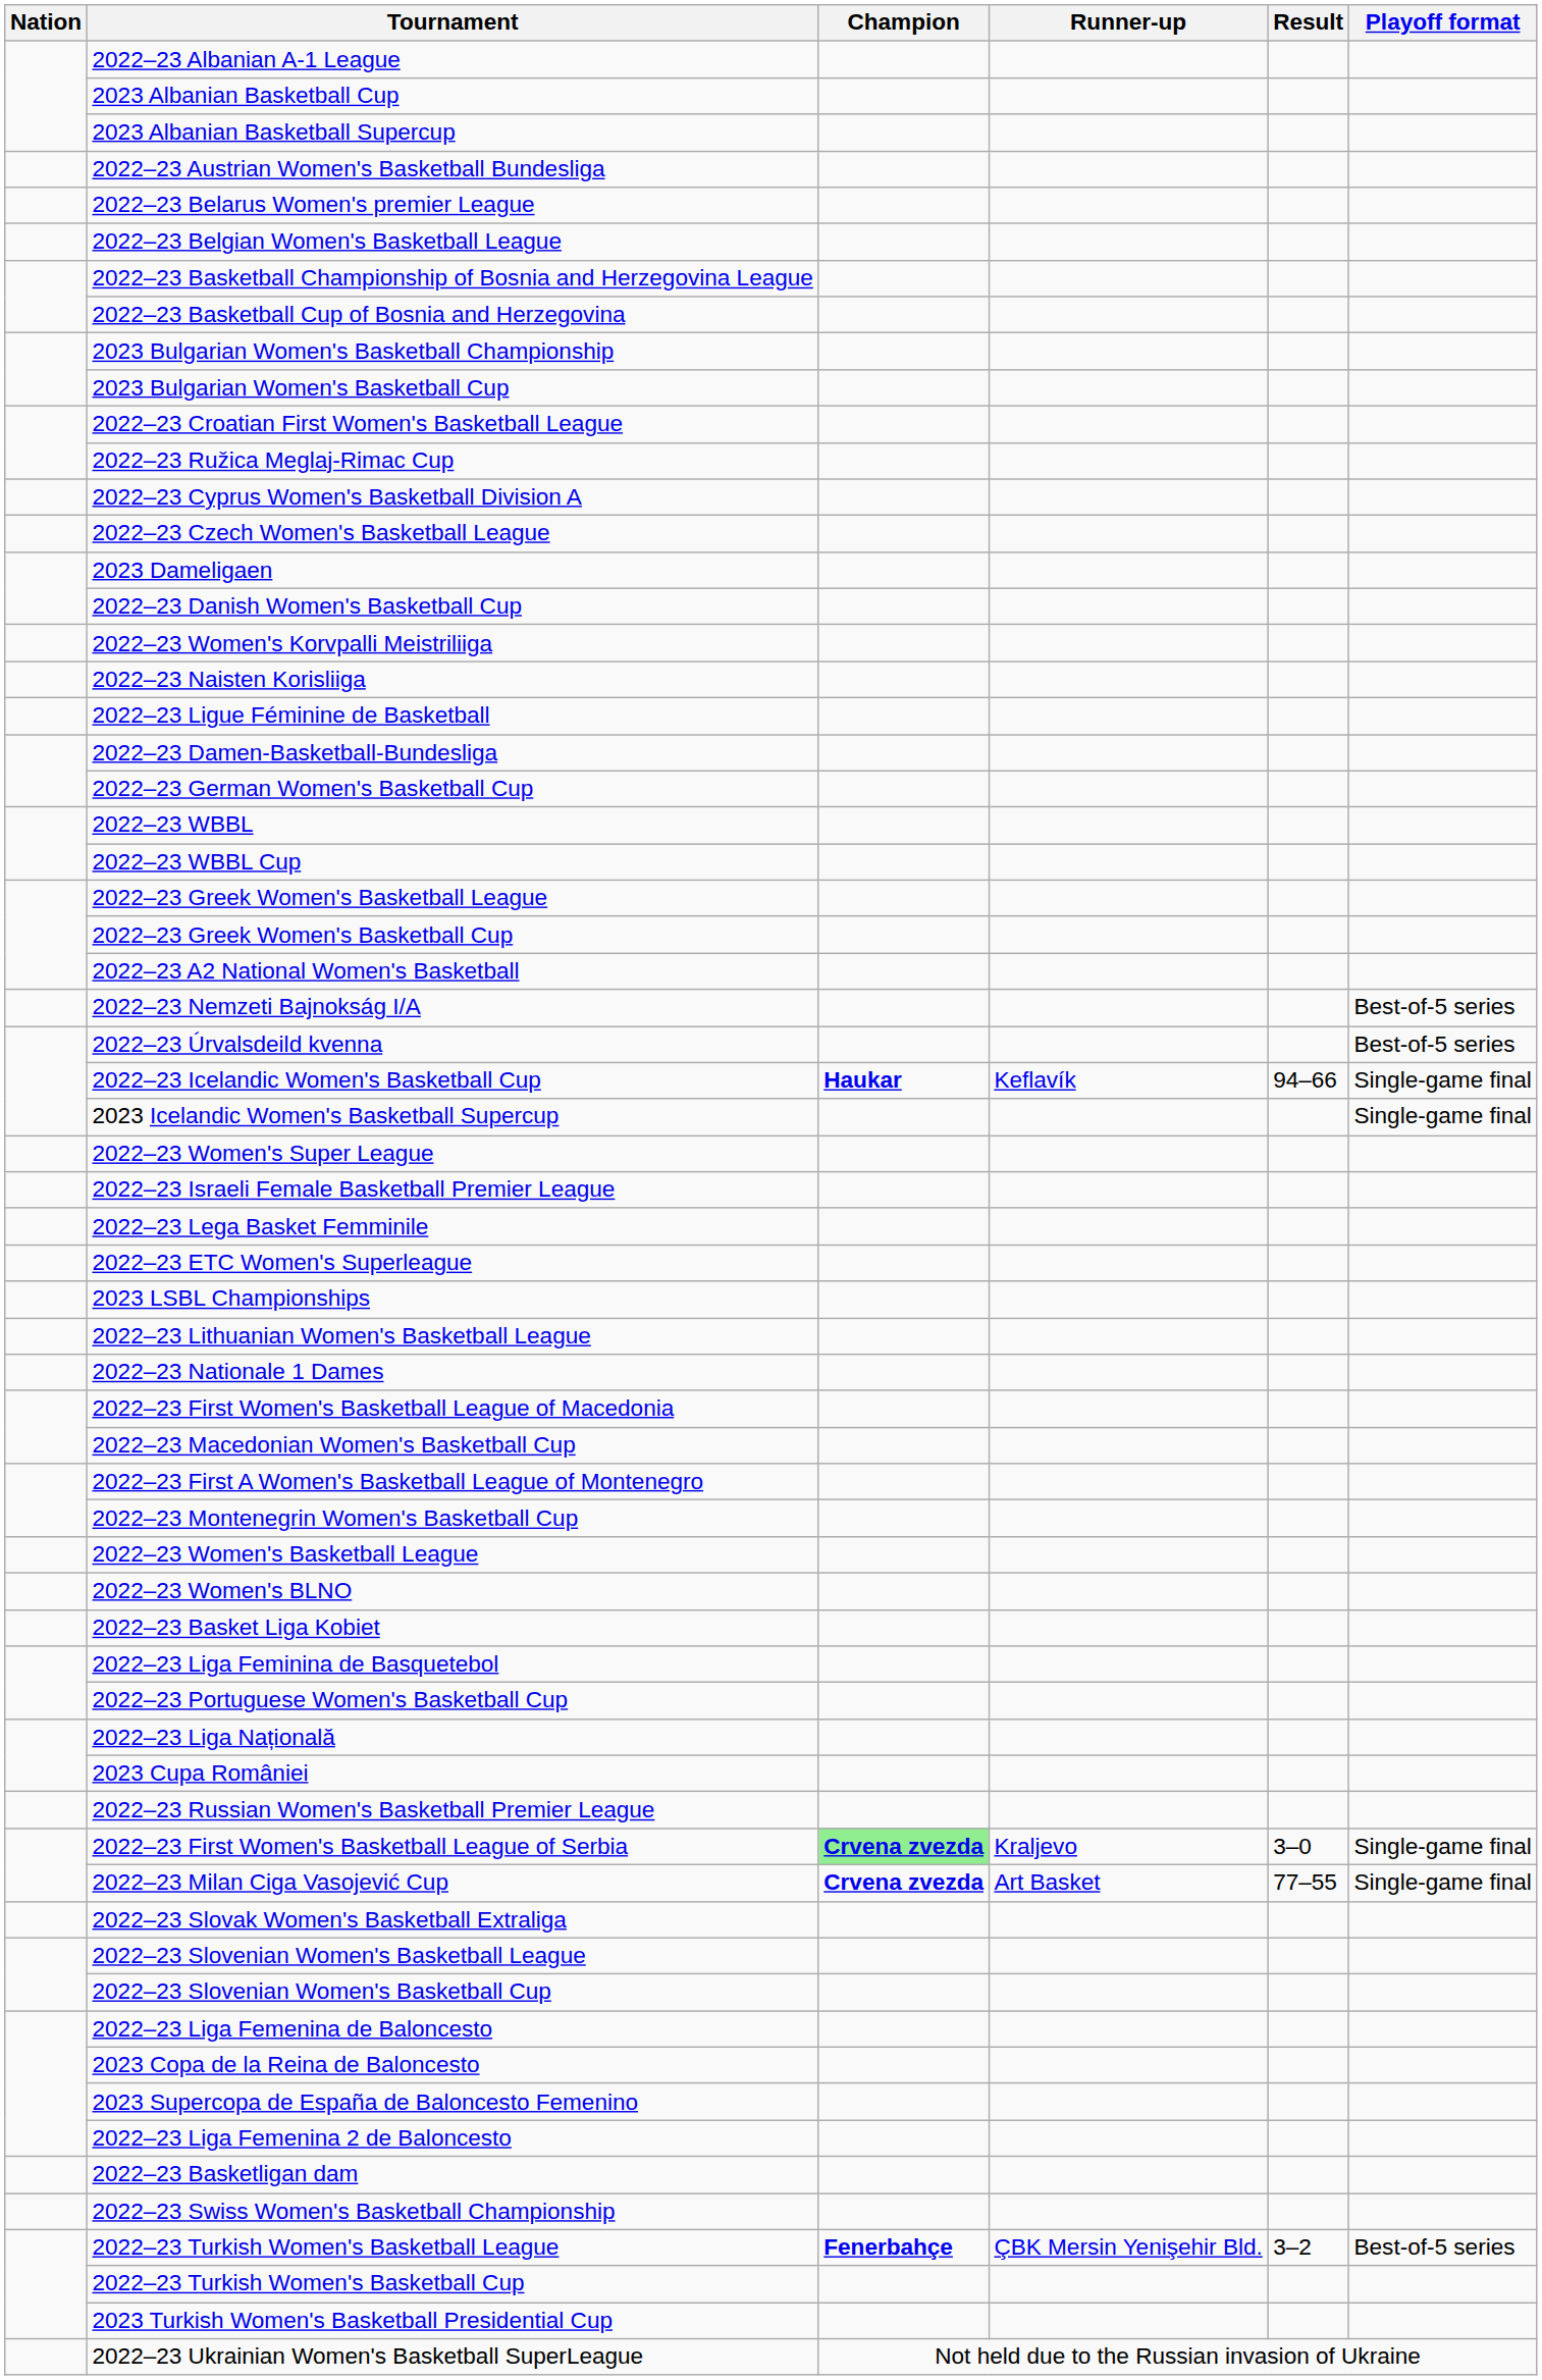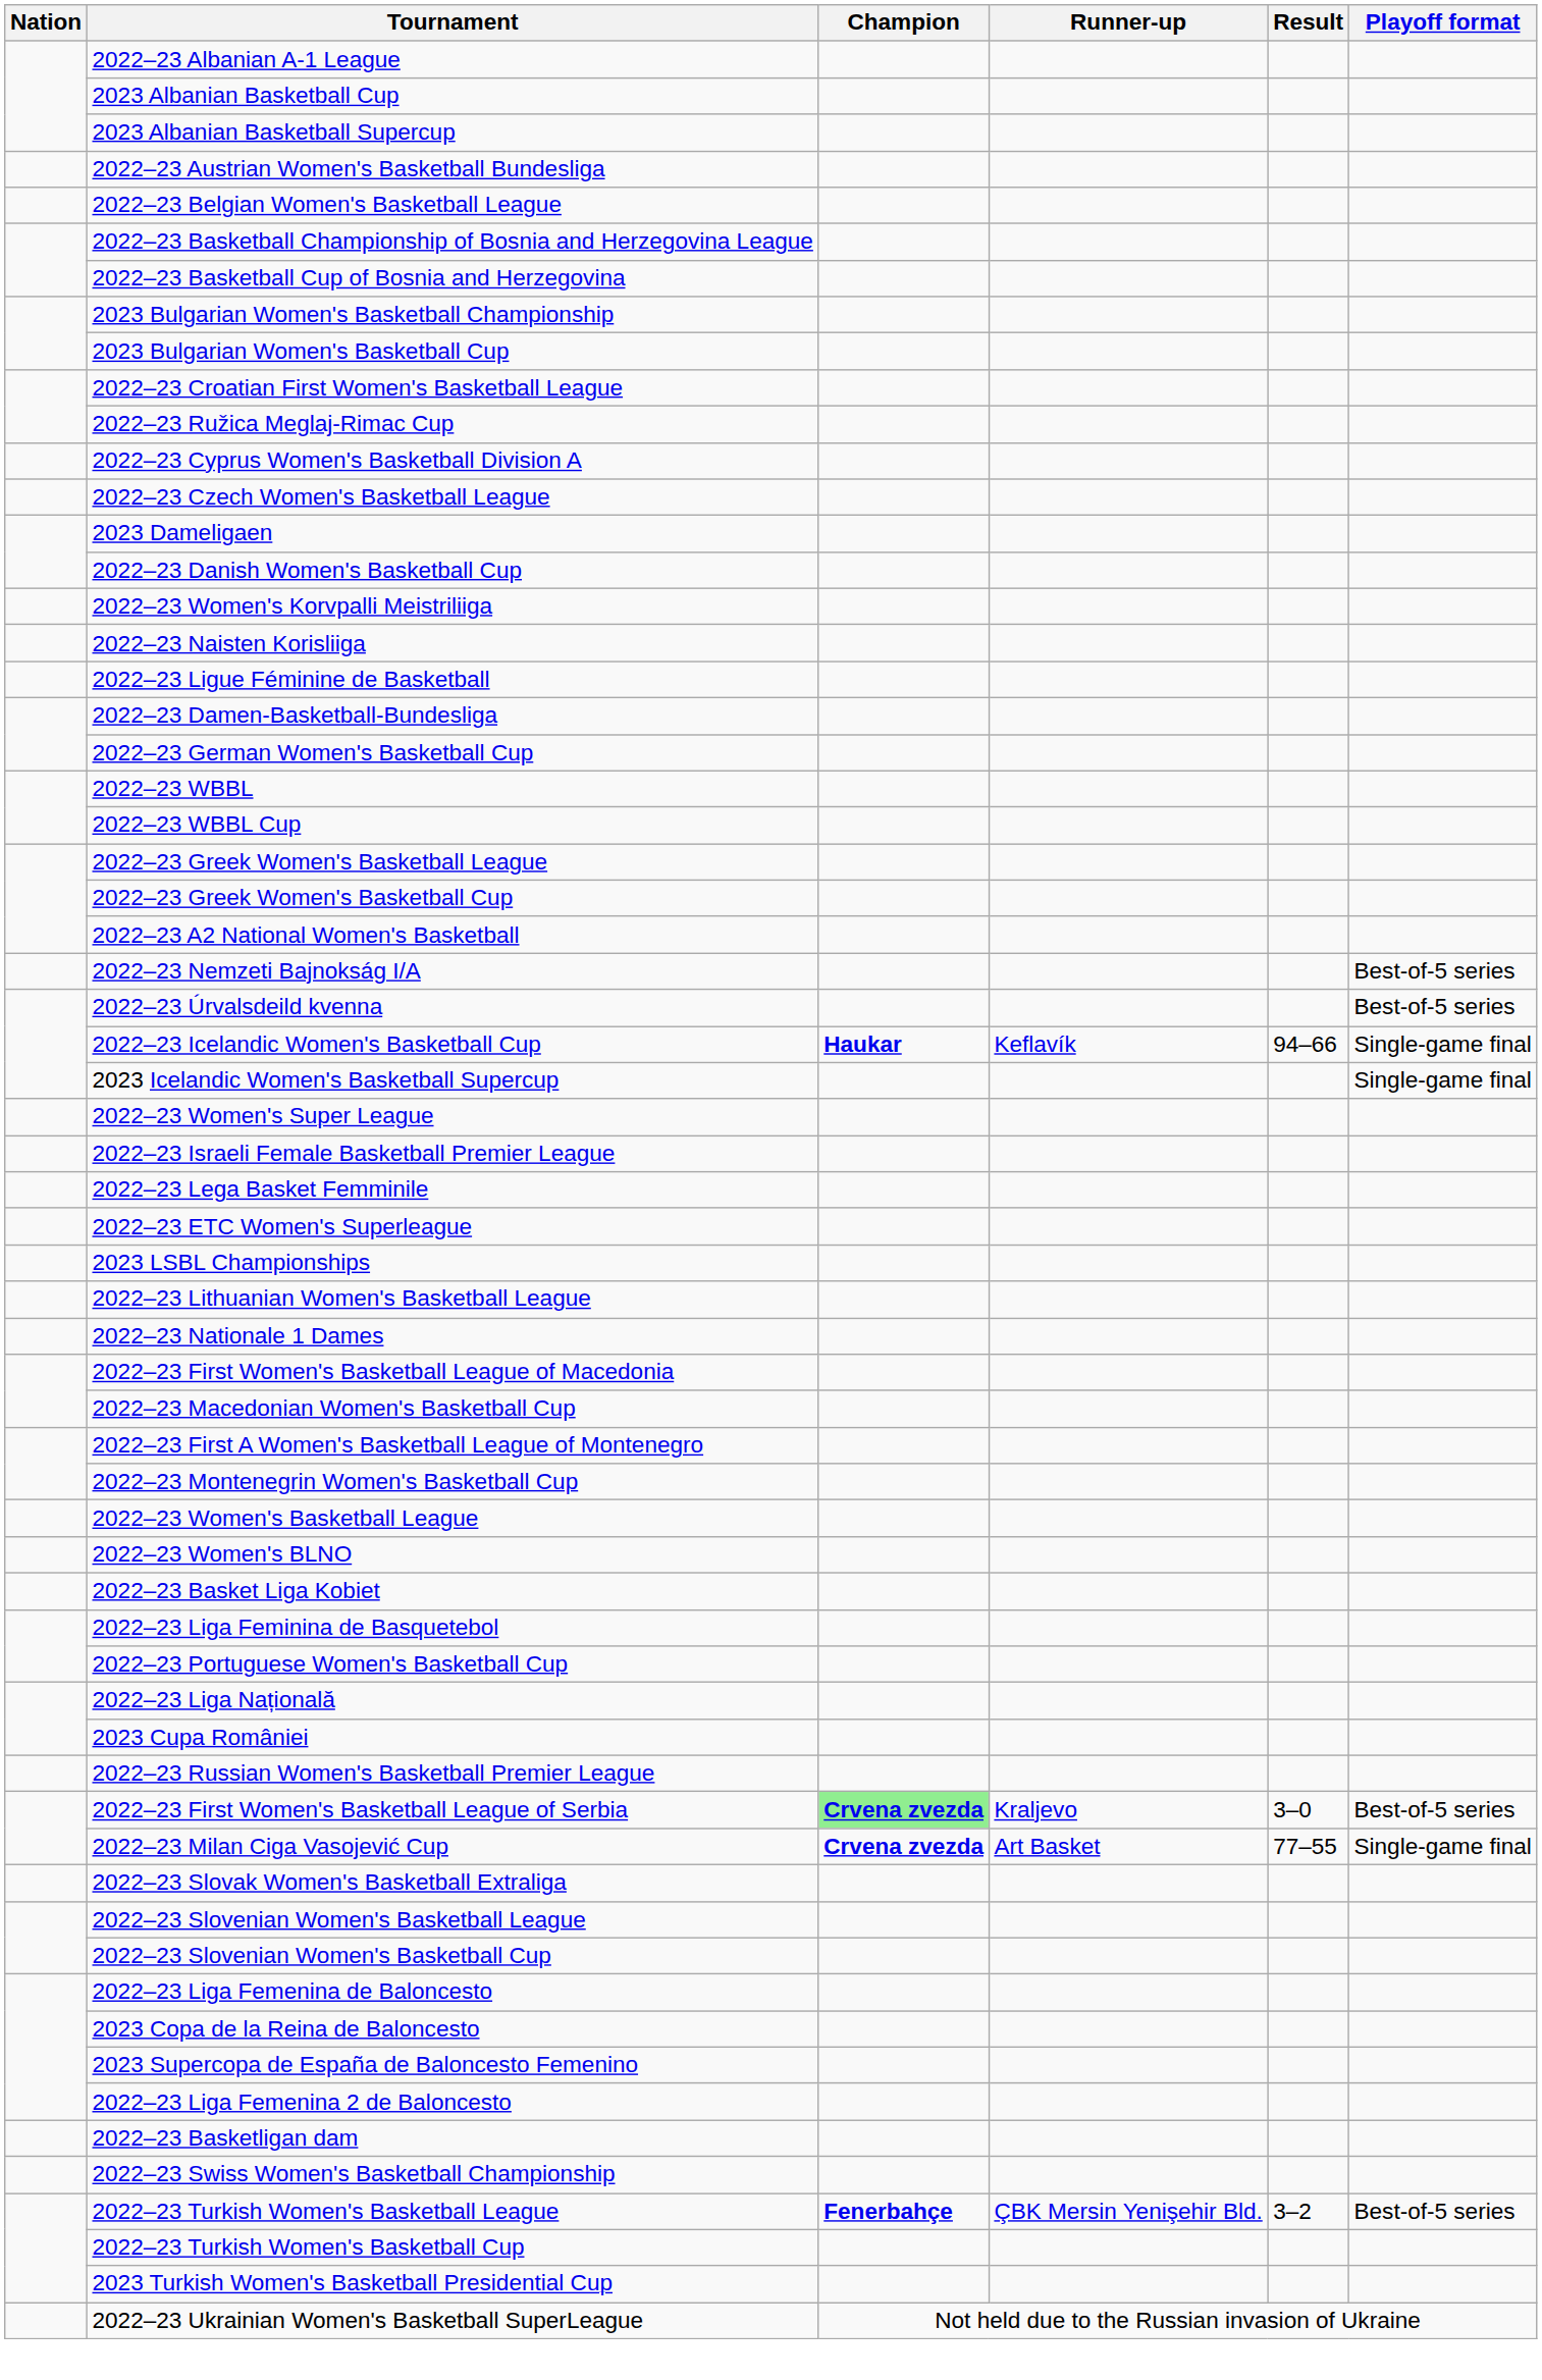 <table class="wikitable">
 <tr>
 <th>Nation</th>
 <th>Tournament</th>
 <th>Champion</th>
 <th>Runner-up</th>
 <th>Result</th>
 <th><a href='#'>Playoff format</a></th>
 </tr>
 <tr>
 <td rowspan="3"></td>
 <td><a href='#'>2022–23 Albanian A-1 League</a></td>
 <td></td>
 <td></td>
 <td></td>
 <td></td>
 </tr>
 <tr>
 <td><a href='#'>2023 Albanian Basketball Cup</a></td>
 <td></td>
 <td></td>
 <td></td>
 <td></td>
 </tr>
 <tr>
 <td><a href='#'>2023 Albanian Basketball Supercup</a></td>
 <td></td>
 <td></td>
 <td></td>
 <td></td>
 </tr>
 <tr>
 <td></td>
 <td><a href='#'>2022–23 Austrian Women's Basketball Bundesliga</a></td>
-<td></td>
-<td></td>
-<td></td>
-<td></td>
-</tr>
-<tr>
-<td></td>
-<td><a href='#'>2022–23 Belarus Women's premier League</a></td>
 <td></td>
 <td></td>
 <td></td>
 <td></td>
 </tr>
 <tr>
 <td></td>
 <td><a href='#'>2022–23 Belgian Women's Basketball League</a></td>
 <td></td>
 <td></td>
 <td></td>
 <td></td>
 </tr>
 <tr>
 <td rowspan="2"></td>
 <td><a href='#'>2022–23 Basketball Championship of Bosnia and Herzegovina League</a></td>
 <td></td>
 <td></td>
 <td></td>
 <td></td>
 </tr>
 <tr>
 <td><a href='#'>2022–23 Basketball Cup of Bosnia and Herzegovina</a></td>
 <td></td>
 <td></td>
 <td></td>
 <td></td>
 </tr>
 <tr>
 <td rowspan="2"></td>
 <td><a href='#'>2023 Bulgarian Women's Basketball Championship</a></td>
 <td></td>
 <td></td>
 <td></td>
 <td></td>
 </tr>
 <tr>
 <td><a href='#'>2023 Bulgarian Women's Basketball Cup</a></td>
 <td></td>
 <td></td>
 <td></td>
 <td></td>
 </tr>
 <tr>
 <td rowspan="2"></td>
 <td><a href='#'>2022–23 Croatian First Women's Basketball League</a></td>
 <td></td>
 <td></td>
 <td></td>
 <td></td>
 </tr>
 <tr>
 <td><a href='#'>2022–23 Ružica Meglaj-Rimac Cup</a></td>
 <td></td>
 <td></td>
 <td></td>
 <td></td>
 </tr>
 <tr>
 <td></td>
 <td><a href='#'>2022–23 Cyprus Women's Basketball Division A</a></td>
 <td></td>
 <td></td>
 <td></td>
 <td></td>
 </tr>
 <tr>
 <td></td>
 <td><a href='#'>2022–23 Czech Women's Basketball League</a></td>
 <td></td>
 <td></td>
 <td></td>
 <td></td>
 </tr>
 <tr>
 <td rowspan="2"></td>
 <td><a href='#'>2023 Dameligaen</a></td>
 <td></td>
 <td></td>
 <td></td>
 <td></td>
 </tr>
 <tr>
 <td><a href='#'>2022–23 Danish Women's Basketball Cup</a></td>
 <td></td>
 <td></td>
 <td></td>
 <td></td>
 </tr>
 <tr>
 <td></td>
 <td><a href='#'>2022–23 Women's Korvpalli Meistriliiga</a></td>
 <td></td>
 <td></td>
 <td></td>
 <td></td>
 </tr>
 <tr>
 <td></td>
 <td><a href='#'>2022–23 Naisten Korisliiga</a></td>
 <td></td>
 <td></td>
 <td></td>
 <td></td>
 </tr>
 <tr>
 <td></td>
 <td><a href='#'>2022–23 Ligue Féminine de Basketball</a></td>
 <td></td>
 <td></td>
 <td></td>
 <td></td>
 </tr>
 <tr>
 <td rowspan="2"></td>
 <td><a href='#'>2022–23 Damen-Basketball-Bundesliga</a></td>
 <td></td>
 <td></td>
 <td></td>
 <td></td>
 </tr>
 <tr>
 <td><a href='#'>2022–23 German Women's Basketball Cup</a></td>
 <td></td>
 <td></td>
 <td></td>
 <td></td>
 </tr>
 <tr>
 <td rowspan="2"></td>
 <td><a href='#'>2022–23 WBBL</a></td>
 <td></td>
 <td></td>
 <td></td>
 <td></td>
 </tr>
 <tr>
 <td><a href='#'>2022–23 WBBL Cup</a></td>
 <td></td>
 <td></td>
 <td></td>
 <td></td>
 </tr>
 <tr>
 <td rowspan=3></td>
 <td><a href='#'>2022–23 Greek Women's Basketball League</a></td>
 <td></td>
 <td></td>
 <td></td>
 <td></td>
 </tr>
 <tr>
 <td><a href='#'>2022–23 Greek Women's Basketball Cup</a></td>
 <td></td>
 <td></td>
 <td></td>
 <td></td>
 </tr>
 <tr>
 <td><a href='#'>2022–23 A2 National Women's Basketball</a></td>
 <td></td>
 <td></td>
 <td></td>
 <td></td>
 </tr>
 <tr>
 <td></td>
 <td><a href='#'>2022–23 Nemzeti Bajnokság I/A</a></td>
 <td></td>
 <td></td>
 <td></td>
 <td>Best-of-5 series</td>
 </tr>
 <tr>
 <td rowspan=3></td>
 <td><a href='#'>2022–23 Úrvalsdeild kvenna</a></td>
 <td></td>
 <td></td>
 <td></td>
 <td>Best-of-5 series</td>
 </tr>
 <tr>
 <td><a href='#'>2022–23 Icelandic Women's Basketball Cup</a></td>
 <td><strong><a href='#'>Haukar</a></strong></td>
 <td><a href='#'>Keflavík</a></td>
 <td>94–66</td>
 <td>Single-game final</td>
 </tr>
 <tr>
 <td>2023 <a href='#'>Icelandic Women's Basketball Supercup</a></td>
 <td></td>
 <td></td>
 <td></td>
 <td>Single-game final</td>
 </tr>
 <tr>
 <td></td>
 <td><a href='#'>2022–23 Women's Super League</a></td>
 <td></td>
 <td></td>
 <td></td>
 <td></td>
 </tr>
 <tr>
 <td></td>
 <td><a href='#'>2022–23 Israeli Female Basketball Premier League</a></td>
 <td></td>
 <td></td>
 <td></td>
 <td></td>
 </tr>
 <tr>
 <td></td>
 <td><a href='#'>2022–23 Lega Basket Femminile</a></td>
 <td></td>
 <td></td>
 <td></td>
 <td></td>
 </tr>
 <tr>
 <td></td>
 <td><a href='#'>2022–23 ETC Women's Superleague</a></td>
 <td></td>
 <td></td>
 <td></td>
 <td></td>
 </tr>
 <tr>
 <td></td>
 <td><a href='#'>2023 LSBL Championships</a></td>
 <td></td>
 <td></td>
 <td></td>
 <td></td>
 </tr>
 <tr>
 <td></td>
 <td><a href='#'>2022–23 Lithuanian Women's Basketball League</a></td>
 <td></td>
 <td></td>
 <td></td>
 <td></td>
 </tr>
 <tr>
 <td></td>
 <td><a href='#'>2022–23 Nationale 1 Dames</a></td>
 <td></td>
 <td></td>
 <td></td>
 <td></td>
 </tr>
 <tr>
 <td rowspan="2"></td>
 <td><a href='#'>2022–23 First Women's Basketball League of Macedonia</a></td>
 <td></td>
 <td></td>
 <td></td>
 <td></td>
 </tr>
 <tr>
 <td><a href='#'>2022–23 Macedonian Women's Basketball Cup</a></td>
 <td></td>
 <td></td>
 <td></td>
 <td></td>
 </tr>
 <tr>
 <td rowspan="2"></td>
 <td><a href='#'>2022–23 First A Women's Basketball League of Montenegro</a></td>
 <td></td>
 <td></td>
 <td></td>
 <td></td>
 </tr>
 <tr>
 <td><a href='#'>2022–23 Montenegrin Women's Basketball Cup</a></td>
 <td></td>
 <td></td>
 <td></td>
 <td></td>
 </tr>
 <tr>
 <td></td>
 <td><a href='#'>2022–23 Women's Basketball League</a></td>
 <td></td>
 <td></td>
 <td></td>
 <td></td>
 </tr>
 <tr>
 <td></td>
 <td><a href='#'>2022–23 Women's BLNO</a></td>
 <td></td>
 <td></td>
 <td></td>
 <td></td>
 </tr>
 <tr>
 <td></td>
 <td><a href='#'>2022–23 Basket Liga Kobiet</a></td>
 <td></td>
 <td></td>
 <td></td>
 <td></td>
 </tr>
 <tr>
 <td rowspan="2"></td>
 <td><a href='#'>2022–23 Liga Feminina de Basquetebol</a></td>
 <td></td>
 <td></td>
 <td></td>
 <td></td>
 </tr>
 <tr>
 <td><a href='#'>2022–23 Portuguese Women's Basketball Cup</a></td>
 <td></td>
 <td></td>
 <td></td>
 <td></td>
 </tr>
 <tr>
 <td rowspan="2"></td>
 <td><a href='#'>2022–23 Liga Națională</a></td>
 <td></td>
 <td></td>
 <td></td>
 <td></td>
 </tr>
 <tr>
 <td><a href='#'>2023 Cupa României</a></td>
 <td></td>
 <td></td>
 <td></td>
 <td></td>
 </tr>
 <tr>
 <td></td>
 <td><a href='#'>2022–23 Russian Women's Basketball Premier League</a></td>
 <td></td>
 <td></td>
 <td></td>
 <td></td>
 </tr>
 <tr>
 <td rowspan=2></td>
 <td><a href='#'>2022–23 First Women's Basketball League of Serbia</a></td>
 <td style="background: lightgreen;"><strong><a href='#'>Crvena zvezda</a></strong></td>
 <td><a href='#'>Kraljevo</a></td>
 <td>3–0</td>
-<td>Single-game final</td>
+<td>Best-of-5 series</td>
 </tr>
 <tr>
 <td><a href='#'>2022–23 Milan Ciga Vasojević Cup</a></td>
 <td><strong><a href='#'>Crvena zvezda</a></strong></td>
 <td><a href='#'>Art Basket</a></td>
 <td>77–55</td>
 <td>Single-game final</td>
 </tr>
 <tr>
 <td></td>
 <td><a href='#'>2022–23 Slovak Women's Basketball Extraliga</a></td>
 <td></td>
 <td></td>
 <td></td>
 <td></td>
 </tr>
 <tr>
 <td rowspan=2></td>
 <td><a href='#'>2022–23 Slovenian Women's Basketball League</a></td>
 <td></td>
 <td></td>
 <td></td>
 <td></td>
 </tr>
 <tr>
 <td><a href='#'>2022–23 Slovenian Women's Basketball Cup</a></td>
 <td></td>
 <td></td>
 <td></td>
 <td></td>
 </tr>
 <tr>
 <td rowspan=4></td>
 <td><a href='#'>2022–23 Liga Femenina de Baloncesto</a></td>
 <td></td>
 <td></td>
 <td></td>
 <td></td>
 </tr>
 <tr>
 <td><a href='#'>2023 Copa de la Reina de Baloncesto</a></td>
 <td></td>
 <td></td>
 <td></td>
 <td></td>
 </tr>
 <tr>
 <td><a href='#'>2023 Supercopa de España de Baloncesto Femenino</a></td>
 <td></td>
 <td></td>
 <td></td>
 <td></td>
 </tr>
 <tr>
 <td><a href='#'>2022–23 Liga Femenina 2 de Baloncesto</a></td>
 <td></td>
 <td></td>
 <td></td>
 <td></td>
 </tr>
 <tr>
 <td></td>
 <td><a href='#'>2022–23 Basketligan dam</a></td>
 <td></td>
 <td></td>
 <td></td>
 <td></td>
 </tr>
 <tr>
 <td></td>
 <td><a href='#'>2022–23 Swiss Women's Basketball Championship</a></td>
 <td></td>
 <td></td>
 <td></td>
 <td></td>
 </tr>
 <tr>
 <td rowspan=3></td>
 <td><a href='#'>2022–23 Turkish Women's Basketball League</a></td>
 <td><strong><a href='#'>Fenerbahçe</a></strong></td>
 <td><a href='#'>ÇBK Mersin Yenişehir Bld.</a></td>
 <td>3–2</td>
 <td>Best-of-5 series</td>
 </tr>
 <tr>
 <td><a href='#'>2022–23 Turkish Women's Basketball Cup</a></td>
 <td></td>
 <td></td>
 <td></td>
 <td></td>
 </tr>
 <tr>
 <td><a href='#'>2023 Turkish Women's Basketball Presidential Cup</a></td>
 <td></td>
 <td></td>
 <td></td>
 <td></td>
 </tr>
 <tr>
 <td></td>
 <td>2022–23 Ukrainian Women's Basketball SuperLeague</td>
 <td colspan=4 align=center>Not held due to the Russian invasion of Ukraine</td>
 </tr>
 </table>
